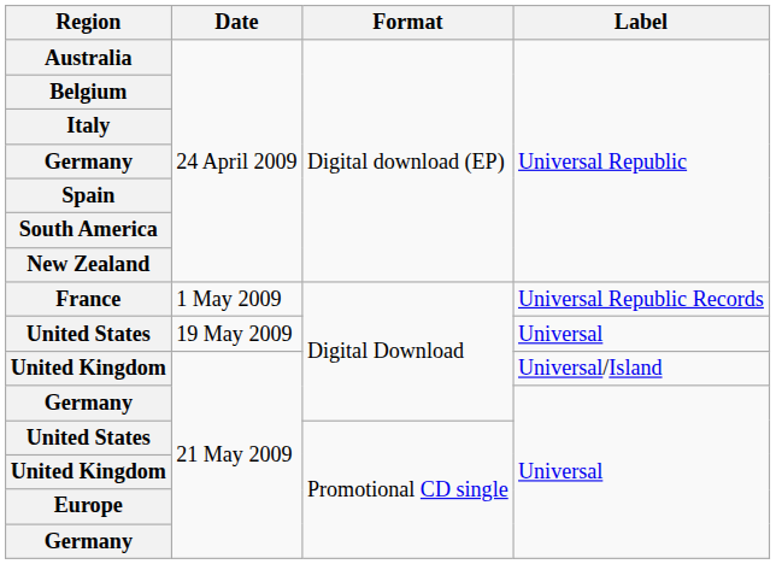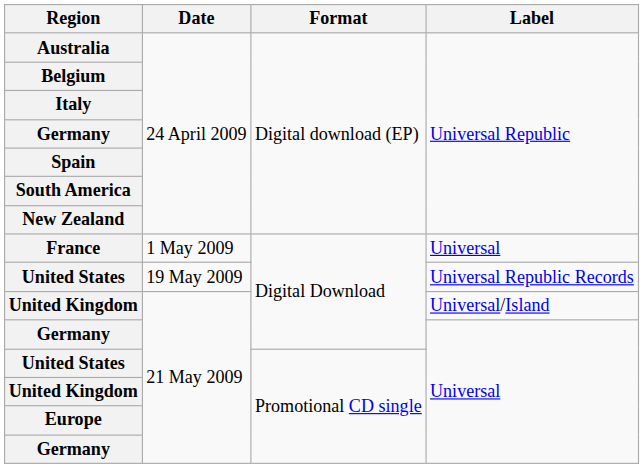 <table class="wikitable plainrowheaders">
 <tr>
 <th scope="col">Region</th>
 <th scope="col">Date</th>
 <th scope="col">Format</th>
 <th scope="col">Label</th>
 </tr>
 <tr>
 <th scope="row">Australia</th>
 <td rowspan="7">24 April 2009</td>
 <td rowspan="7">Digital download (EP)</td>
 <td rowspan="7"><a href='#'>Universal Republic</a></td>
 </tr>
 <tr>
 <th scope="row">Belgium</th>
 </tr>
 <tr>
 <th scope="row">Italy</th>
 </tr>
 <tr>
 <th scope="row">Germany</th>
 </tr>
 <tr>
 <th scope="row">Spain</th>
 </tr>
 <tr>
 <th scope="row">South America</th>
 </tr>
 <tr>
 <th scope="row">New Zealand</th>
 </tr>
 <tr>
 <th scope="row">France</th>
 <td>1 May 2009</td>
 <td rowspan="4">Digital Download</td>
-<td><a href='#'>Universal Republic Records</a></td>
+<td><a href='#'>Universal</a></td>
 </tr>
 <tr>
 <th scope="row">United States</th>
 <td>19 May 2009</td>
-<td><a href='#'>Universal</a></td>
+<td><a href='#'>Universal Republic Records</a></td>
 </tr>
 <tr>
 <th scope="row">United Kingdom</th>
 <td rowspan="6">21 May 2009</td>
 <td><a href='#'>Universal</a>/<a href='#'>Island</a></td>
 </tr>
 <tr>
 <th scope="row">Germany</th>
 <td rowspan="5"><a href='#'>Universal</a></td>
 </tr>
 <tr>
 <th scope="row">United States</th>
 <td rowspan="4">Promotional <a href='#'>CD single</a></td>
 </tr>
 <tr>
 <th scope="row">United Kingdom</th>
 </tr>
 <tr>
 <th scope="row">Europe</th>
 </tr>
 <tr>
 <th scope="row">Germany</th>
 </tr>
 </table>
